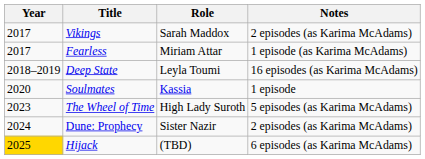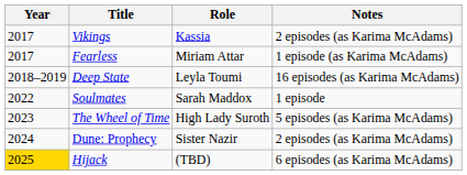 <table class="wikitable sortable">
 <tr>
 <th>Year</th>
 <th>Title</th>
 <th>Role</th>
 <th class="unsortable">Notes</th>
 </tr>
 <tr>
 <td>2017</td>
 <td><em><a href='#'>Vikings</a></em></td>
-<td>Sarah Maddox</td>
+<td><a href='#'>Kassia</a></td>
 <td>2 episodes (as Karima McAdams)</td>
 </tr>
 <tr>
 <td>2017</td>
 <td><em><a href='#'>Fearless</a></em></td>
 <td>Miriam Attar</td>
 <td>1 episode (as Karima McAdams)</td>
 </tr>
 <tr>
 <td>2018–2019</td>
 <td><em><a href='#'>Deep State</a></em></td>
 <td>Leyla Toumi</td>
 <td>16 episodes (as Karima McAdams)</td>
 </tr>
 <tr>
-<td>2020</td>
+<td>2022</td>
 <td><em><a href='#'>Soulmates</a></em></td>
-<td><a href='#'>Kassia</a></td>
+<td>Sarah Maddox</td>
 <td>1 episode</td>
 </tr>
 <tr>
 <td>2023</td>
 <td><em><a href='#'>The Wheel of Time</a></em></td>
 <td>High Lady Suroth</td>
 <td>5 episodes (as Karima McAdams)</td>
 </tr>
 <tr>
 <td>2024</td>
 <td><a href='#'>Dune: Prophecy</a></td>
 <td>Sister Nazir</td>
 <td>2 episodes (as Karima McAdams)</td>
 </tr>
 <tr>
 <td style="background: gold;">2025</td>
 <td><em><a href='#'>Hijack</a></em></td>
 <td>(TBD)</td>
 <td>6 episodes (as Karima McAdams)</td>
 </tr>
 </table>
